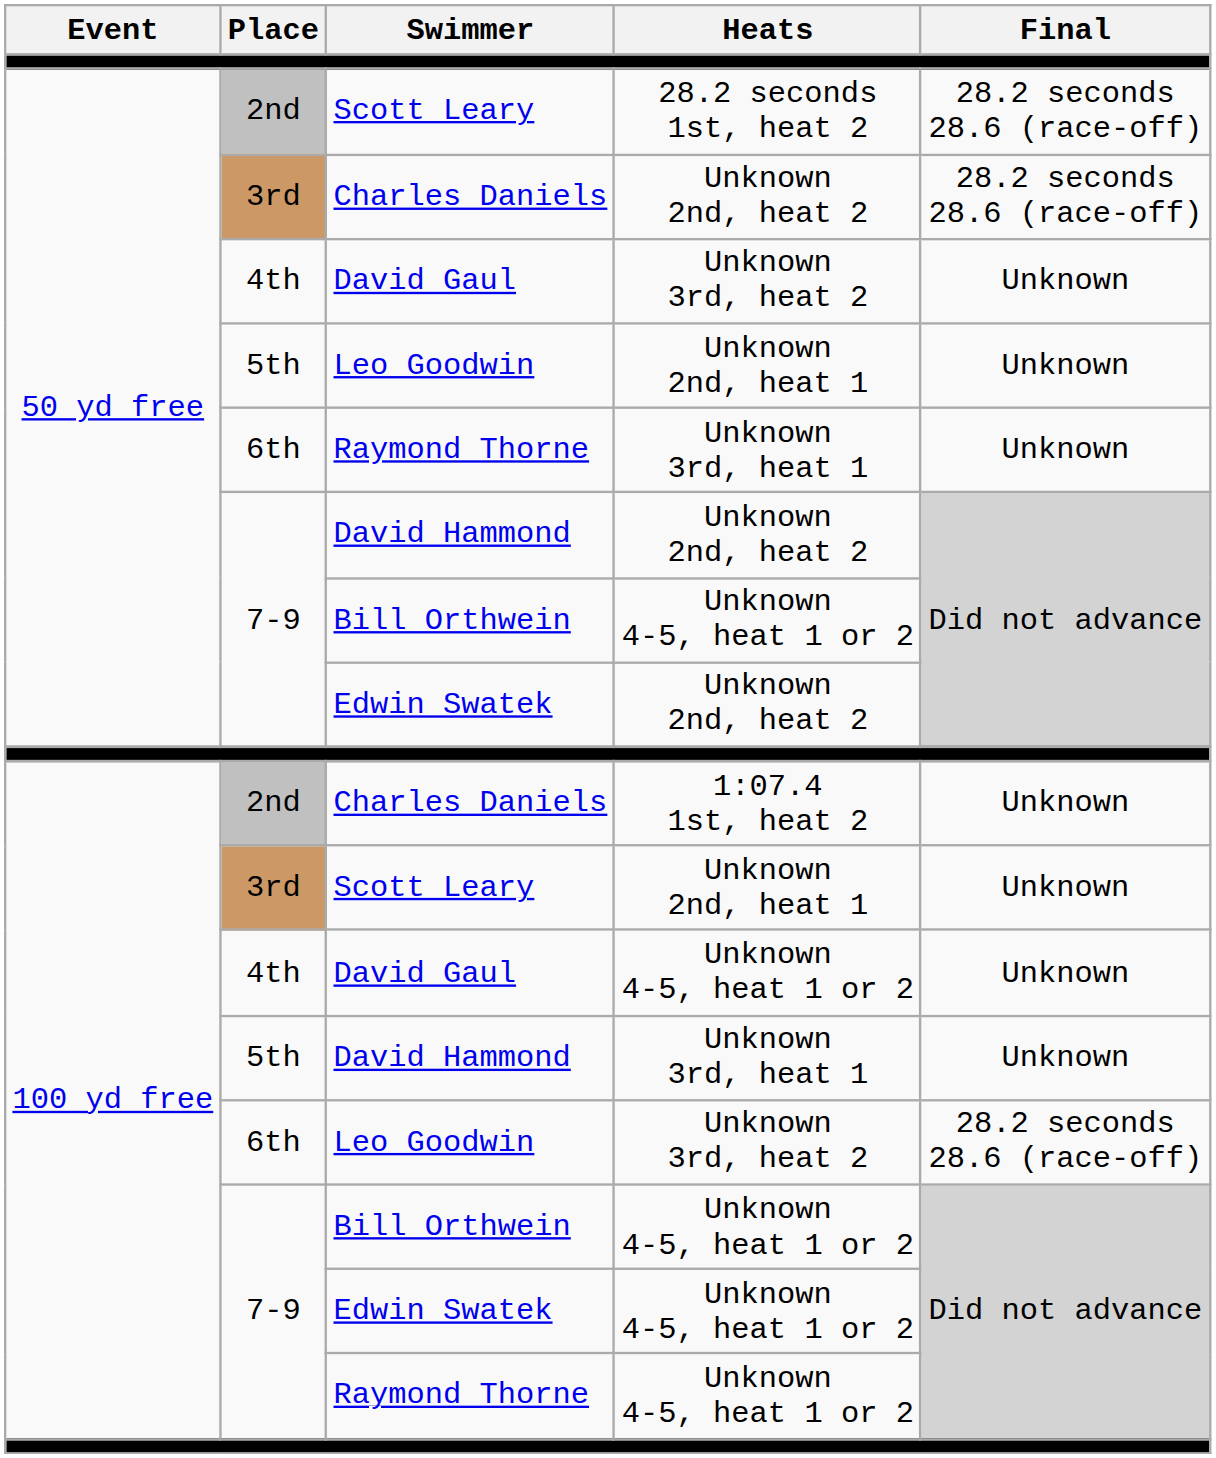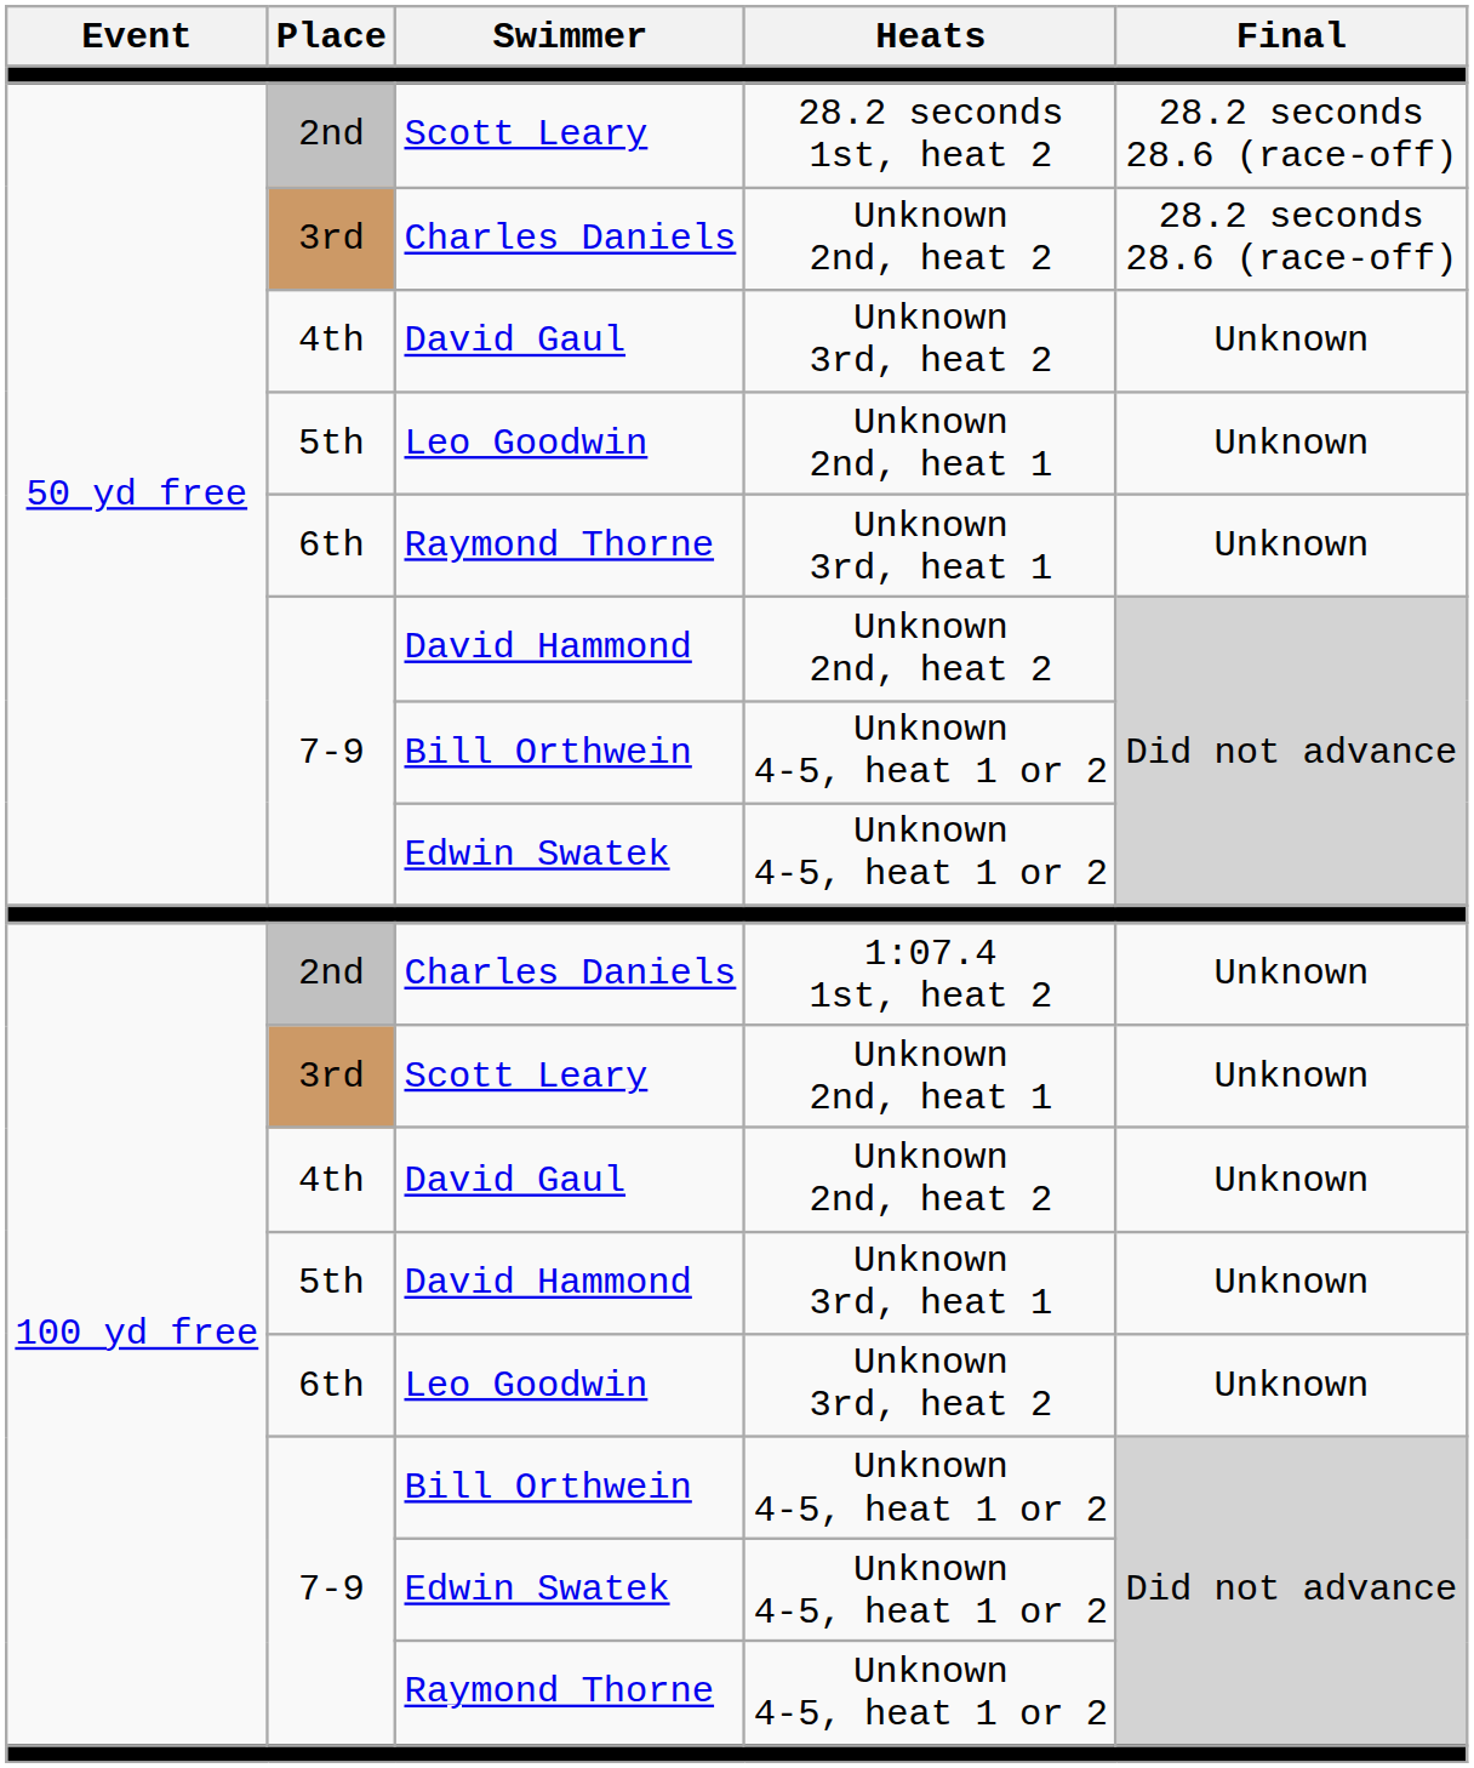 <table class=wikitable style="text-align:center">
 <tr>
 <th>Event</th>
 <th>Place</th>
 <th>Swimmer</th>
 <th>Heats</th>
 <th>Final</th>
 </tr>
 <tr bgcolor=black>
 <td colspan=5></td>
 </tr>
 <tr align=center>
 <td rowspan=8><a href='#'>50 yd free</a></td>
 <td bgcolor=silver>2nd</td>
 <td align=left><a href='#'>Scott Leary</a></td>
 <td>28.2 seconds <br> 1st, heat 2</td>
 <td>28.2 seconds <br> 28.6 (race-off)</td>
 </tr>
 <tr>
 <td bgcolor=cc9966>3rd</td>
 <td align=left><a href='#'>Charles Daniels</a></td>
 <td>Unknown <br> 2nd, heat 2</td>
 <td>28.2 seconds <br> 28.6 (race-off)</td>
 </tr>
 <tr>
 <td>4th</td>
 <td align=left><a href='#'>David Gaul</a></td>
 <td>Unknown <br> 3rd, heat 2</td>
 <td>Unknown</td>
 </tr>
 <tr>
 <td>5th</td>
 <td align=left><a href='#'>Leo Goodwin</a></td>
 <td>Unknown <br> 2nd, heat 1</td>
 <td>Unknown</td>
 </tr>
 <tr>
 <td>6th</td>
 <td align=left><a href='#'>Raymond Thorne</a></td>
 <td>Unknown <br> 3rd, heat 1</td>
 <td>Unknown</td>
 </tr>
 <tr>
 <td rowspan=3>7-9</td>
 <td align=left><a href='#'>David Hammond</a></td>
 <td>Unknown <br> 2nd, heat 2</td>
 <td rowspan=3 bgcolor=lightgray>Did not advance</td>
 </tr>
 <tr>
 <td align=left><a href='#'>Bill Orthwein</a></td>
 <td>Unknown <br> 4-5, heat 1 or 2</td>
 </tr>
 <tr>
 <td align=left><a href='#'>Edwin Swatek</a></td>
-<td>Unknown <br> 2nd, heat 2</td>
+<td>Unknown <br> 4-5, heat 1 or 2</td>
 </tr>
 <tr bgcolor=black>
 <td colspan=5></td>
 </tr>
 <tr align=center>
 <td rowspan=8><a href='#'>100 yd free</a></td>
 <td bgcolor=silver>2nd</td>
 <td align=left><a href='#'>Charles Daniels</a></td>
 <td>1:07.4 <br> 1st, heat 2</td>
 <td>Unknown</td>
 </tr>
 <tr>
 <td bgcolor=cc9966>3rd</td>
 <td align=left><a href='#'>Scott Leary</a></td>
 <td>Unknown <br> 2nd, heat 1</td>
 <td>Unknown</td>
 </tr>
 <tr>
 <td>4th</td>
 <td align=left><a href='#'>David Gaul</a></td>
-<td>Unknown <br> 4-5, heat 1 or 2</td>
+<td>Unknown <br> 2nd, heat 2</td>
 <td>Unknown</td>
 </tr>
 <tr>
 <td>5th</td>
 <td align=left><a href='#'>David Hammond</a></td>
 <td>Unknown <br> 3rd, heat 1</td>
 <td>Unknown</td>
 </tr>
 <tr>
 <td>6th</td>
 <td align=left><a href='#'>Leo Goodwin</a></td>
 <td>Unknown <br> 3rd, heat 2</td>
-<td>28.2 seconds <br> 28.6 (race-off)</td>
+<td>Unknown</td>
 </tr>
 <tr>
 <td rowspan=3>7-9</td>
 <td align=left><a href='#'>Bill Orthwein</a></td>
 <td>Unknown <br> 4-5, heat 1 or 2</td>
 <td rowspan=3 bgcolor=lightgray>Did not advance</td>
 </tr>
 <tr>
 <td align=left><a href='#'>Edwin Swatek</a></td>
 <td>Unknown <br> 4-5, heat 1 or 2</td>
 </tr>
 <tr>
 <td align=left><a href='#'>Raymond Thorne</a></td>
 <td>Unknown <br> 4-5, heat 1 or 2</td>
 </tr>
 <tr bgcolor=black>
 <td colspan=5></td>
 </tr>
 </table>
